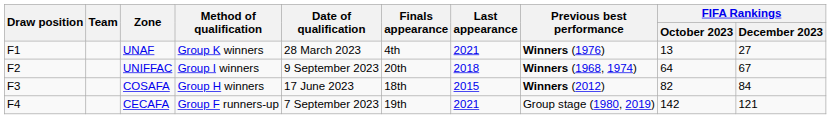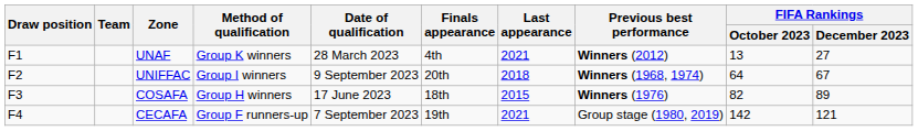 <table class="wikitable sortable">
 <tr>
 <th rowspan=2>Draw position</th>
 <th rowspan=2>Team</th>
 <th rowspan=2>Zone</th>
 <th rowspan=2>Method of<br>qualification</th>
 <th rowspan=2>Date of<br>qualification</th>
 <th rowspan=2>Finals<br>appearance</th>
 <th rowspan=2>Last<br>appearance</th>
 <th rowspan=2>Previous best<br>performance</th>
 <th colspan=2><a href='#'>FIFA Rankings</a></th>
 </tr>
 <tr>
 <th>October 2023</th>
 <th>December 2023</th>
 </tr>
 <tr>
 <td>F1</td>
 <td style=white-space:nowrap></td>
 <td><a href='#'>UNAF</a></td>
 <td data-sort-value="F1"><a href='#'>Group K</a> winners</td>
 <td data-sort-value="2">28 March 2023</td>
 <td>4th</td>
 <td><a href='#'>2021</a></td>
-<td data-sort-value="6.1"><strong>Winners</strong> (<a href='#'>1976</a>)</td>
+<td data-sort-value="6.3"><strong>Winners</strong> (<a href='#'>2012</a>)</td>
 <td>13</td>
 <td>27</td>
 </tr>
 <tr>
 <td>F2</td>
 <td style=white-space:nowrap></td>
 <td><a href='#'>UNIFFAC</a></td>
 <td data-sort-value="F2"><a href='#'>Group I</a> winners</td>
 <td data-sort-value="20">9 September 2023</td>
 <td>20th</td>
 <td><a href='#'>2018</a></td>
 <td data-sort-value="6.2"><strong>Winners</strong> (<a href='#'>1968</a>, <a href='#'>1974</a>)</td>
 <td>64</td>
 <td>67</td>
 </tr>
 <tr>
 <td>F3</td>
 <td style=white-space:nowrap></td>
 <td><a href='#'>COSAFA</a></td>
 <td data-sort-value="F3"><a href='#'>Group H</a> winners</td>
 <td data-sort-value="8">17 June 2023</td>
 <td>18th</td>
 <td><a href='#'>2015</a></td>
-<td data-sort-value="6.3"><strong>Winners</strong> (<a href='#'>2012</a>)</td>
+<td data-sort-value="6.1"><strong>Winners</strong> (<a href='#'>1976</a>)</td>
 <td>82</td>
-<td>84</td>
+<td>89</td>
 </tr>
 <tr>
 <td>F4</td>
 <td style=white-space:nowrap></td>
 <td><a href='#'>CECAFA</a></td>
 <td data-sort-value="F4"><a href='#'>Group F</a> runners-up</td>
 <td data-sort-value="18">7 September 2023</td>
 <td>19th</td>
 <td><a href='#'>2021</a></td>
 <td data-sort-value="6.4">Group stage (<a href='#'>1980</a>, <a href='#'>2019</a>)</td>
 <td>142</td>
 <td>121</td>
 </tr>
 </table>
